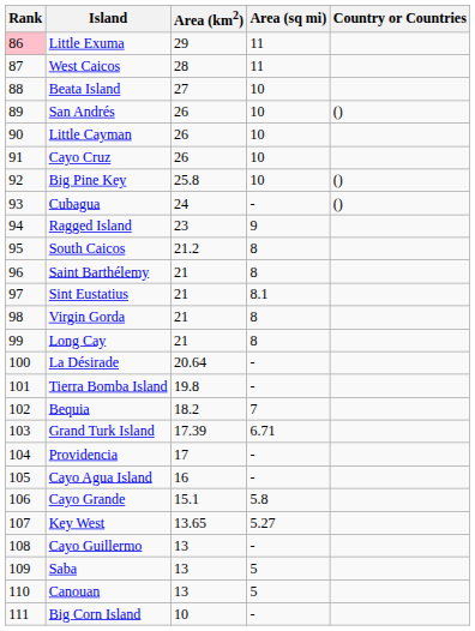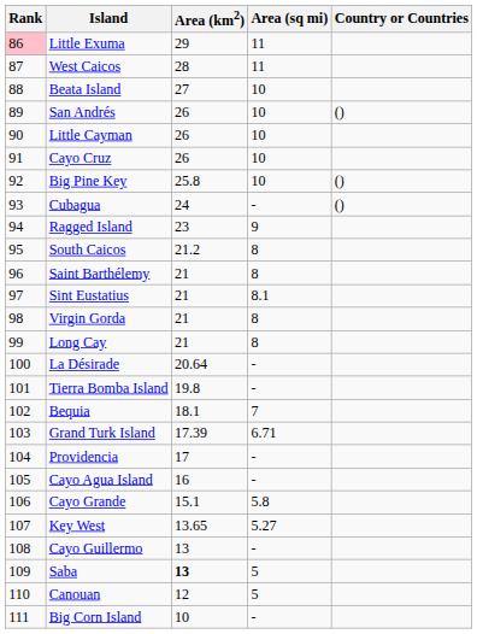 <table class="wikitable sortable">
 <tr>
 <th>Rank</th>
 <th>Island</th>
 <th>Area (km<sup>2</sup>)</th>
 <th>Area (sq mi)</th>
 <th>Country or Countries</th>
 </tr>
 <tr>
 <td style="background: pink;">86</td>
 <td><a href='#'>Little Exuma</a></td>
 <td>29</td>
 <td>11</td>
 <td></td>
 </tr>
 <tr>
 <td>87</td>
 <td><a href='#'>West Caicos</a></td>
 <td>28</td>
 <td>11</td>
 <td></td>
 </tr>
 <tr>
 <td>88</td>
 <td><a href='#'>Beata Island</a></td>
 <td>27</td>
 <td>10</td>
 <td></td>
 </tr>
 <tr>
 <td>89</td>
 <td><a href='#'>San Andrés</a></td>
 <td>26</td>
 <td>10</td>
 <td> ()</td>
 </tr>
 <tr>
 <td>90</td>
 <td><a href='#'>Little Cayman</a></td>
 <td>26</td>
 <td>10</td>
 <td></td>
 </tr>
 <tr>
 <td>91</td>
 <td><a href='#'>Cayo Cruz</a></td>
 <td>26</td>
 <td>10</td>
 <td></td>
 </tr>
 <tr>
 <td>92</td>
 <td><a href='#'>Big Pine Key</a></td>
 <td>25.8</td>
 <td>10</td>
 <td> ()</td>
 </tr>
 <tr>
 <td>93</td>
 <td><a href='#'>Cubagua</a></td>
 <td>24</td>
 <td>-</td>
 <td> ()</td>
 </tr>
 <tr>
 <td>94</td>
 <td><a href='#'>Ragged Island</a></td>
 <td>23</td>
 <td>9</td>
 <td></td>
 </tr>
 <tr>
 <td>95</td>
 <td><a href='#'>South Caicos</a></td>
 <td>21.2</td>
 <td>8</td>
 <td></td>
 </tr>
 <tr>
 <td>96</td>
 <td><a href='#'>Saint Barthélemy</a></td>
 <td>21</td>
 <td>8</td>
 <td></td>
 </tr>
 <tr>
 <td>97</td>
 <td><a href='#'>Sint Eustatius</a></td>
 <td>21</td>
 <td>8.1</td>
 <td></td>
 </tr>
 <tr>
 <td>98</td>
 <td><a href='#'>Virgin Gorda</a></td>
 <td>21</td>
 <td>8</td>
 <td></td>
 </tr>
 <tr>
 <td>99</td>
 <td><a href='#'>Long Cay</a></td>
 <td>21</td>
 <td>8</td>
 <td></td>
 </tr>
 <tr>
 <td>100</td>
 <td><a href='#'>La Désirade</a></td>
 <td>20.64</td>
 <td>-</td>
 <td></td>
 </tr>
 <tr>
 <td>101</td>
 <td><a href='#'>Tierra Bomba Island</a></td>
 <td>19.8</td>
 <td>-</td>
 <td></td>
 </tr>
 <tr>
 <td>102</td>
 <td><a href='#'>Bequia</a></td>
-<td>18.2</td>
+<td>18.1</td>
 <td>7</td>
 <td></td>
 </tr>
 <tr>
 <td>103</td>
 <td><a href='#'>Grand Turk Island</a></td>
 <td>17.39</td>
 <td>6.71</td>
 <td></td>
 </tr>
 <tr>
 <td>104</td>
 <td><a href='#'>Providencia</a></td>
 <td>17</td>
 <td>-</td>
 <td></td>
 </tr>
 <tr>
 <td>105</td>
 <td><a href='#'>Cayo Agua Island</a></td>
 <td>16</td>
 <td>-</td>
 <td></td>
 </tr>
 <tr>
 <td>106</td>
 <td><a href='#'>Cayo Grande</a></td>
 <td>15.1</td>
 <td>5.8</td>
 <td></td>
 </tr>
 <tr>
 <td>107</td>
 <td><a href='#'>Key West</a></td>
 <td>13.65</td>
 <td>5.27</td>
 <td></td>
 </tr>
 <tr>
 <td>108</td>
 <td><a href='#'>Cayo Guillermo</a></td>
 <td>13</td>
 <td>-</td>
 <td></td>
 </tr>
 <tr>
 <td>109</td>
 <td><a href='#'>Saba</a></td>
-<td>13</td>
+<td><strong>13</strong></td>
 <td>5</td>
 <td></td>
 </tr>
 <tr>
 <td>110</td>
 <td><a href='#'>Canouan</a></td>
-<td>13</td>
+<td>12</td>
 <td>5</td>
 <td></td>
 </tr>
 <tr>
 <td>111</td>
 <td><a href='#'>Big Corn Island</a></td>
 <td>10</td>
 <td>-</td>
 <td></td>
 </tr>
 </table>
